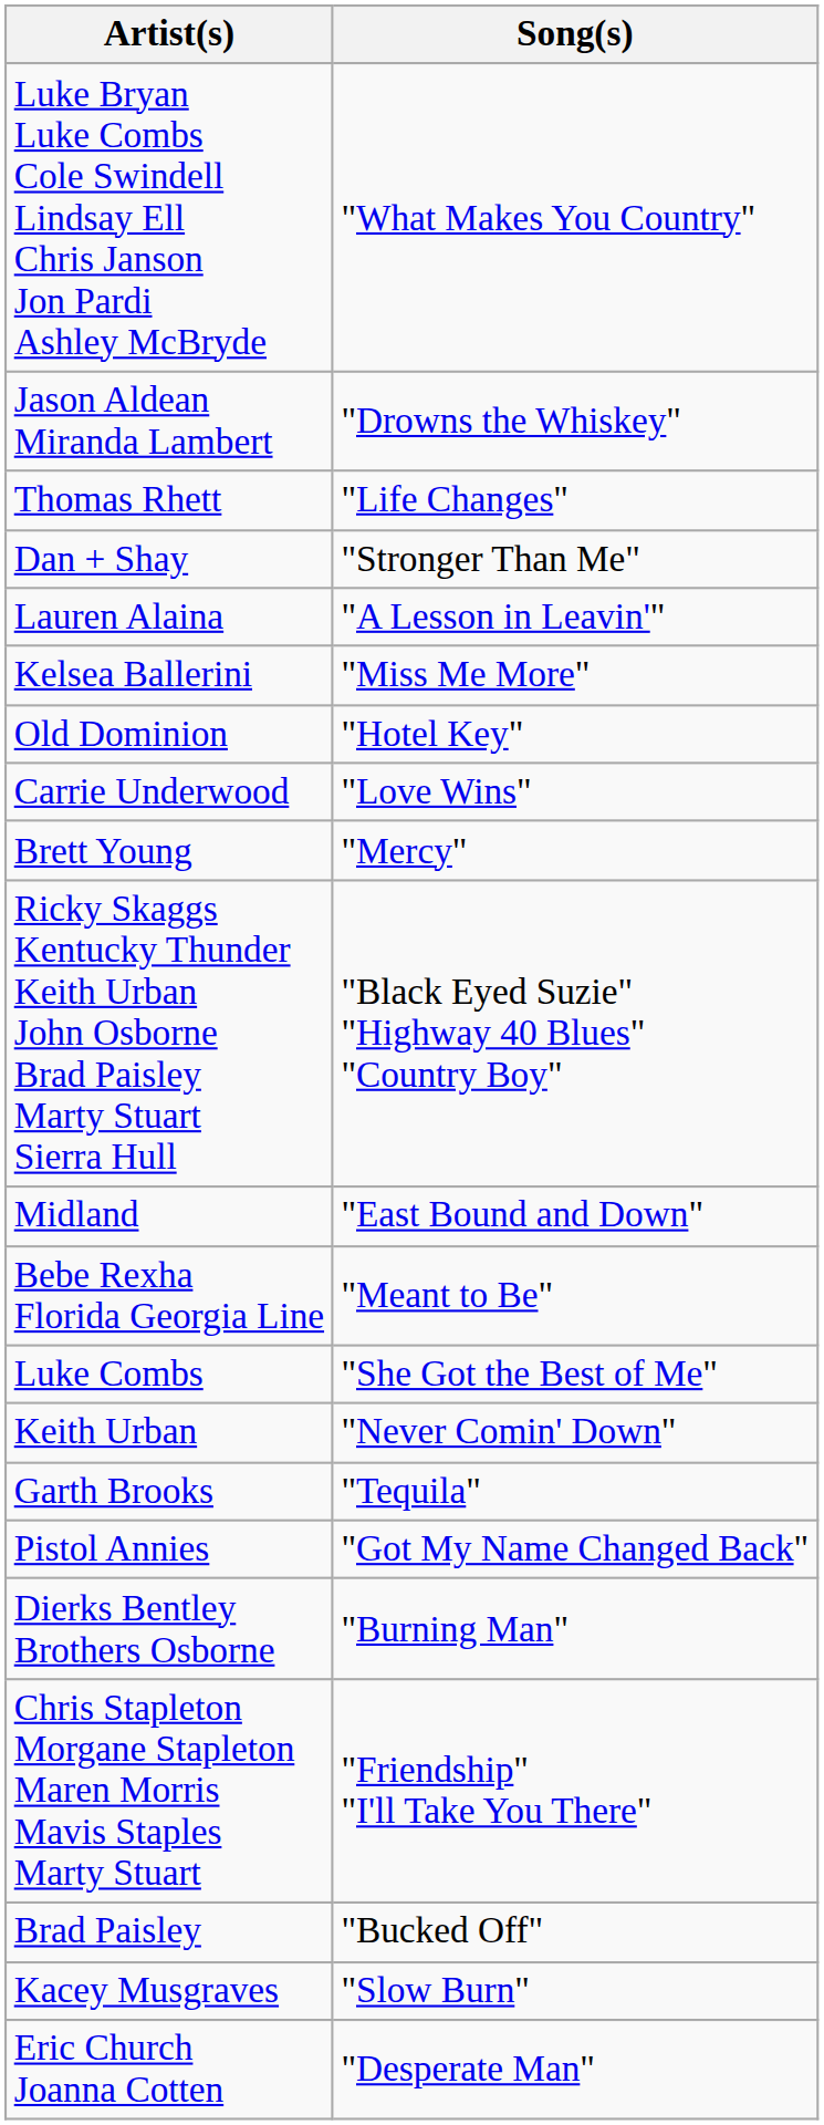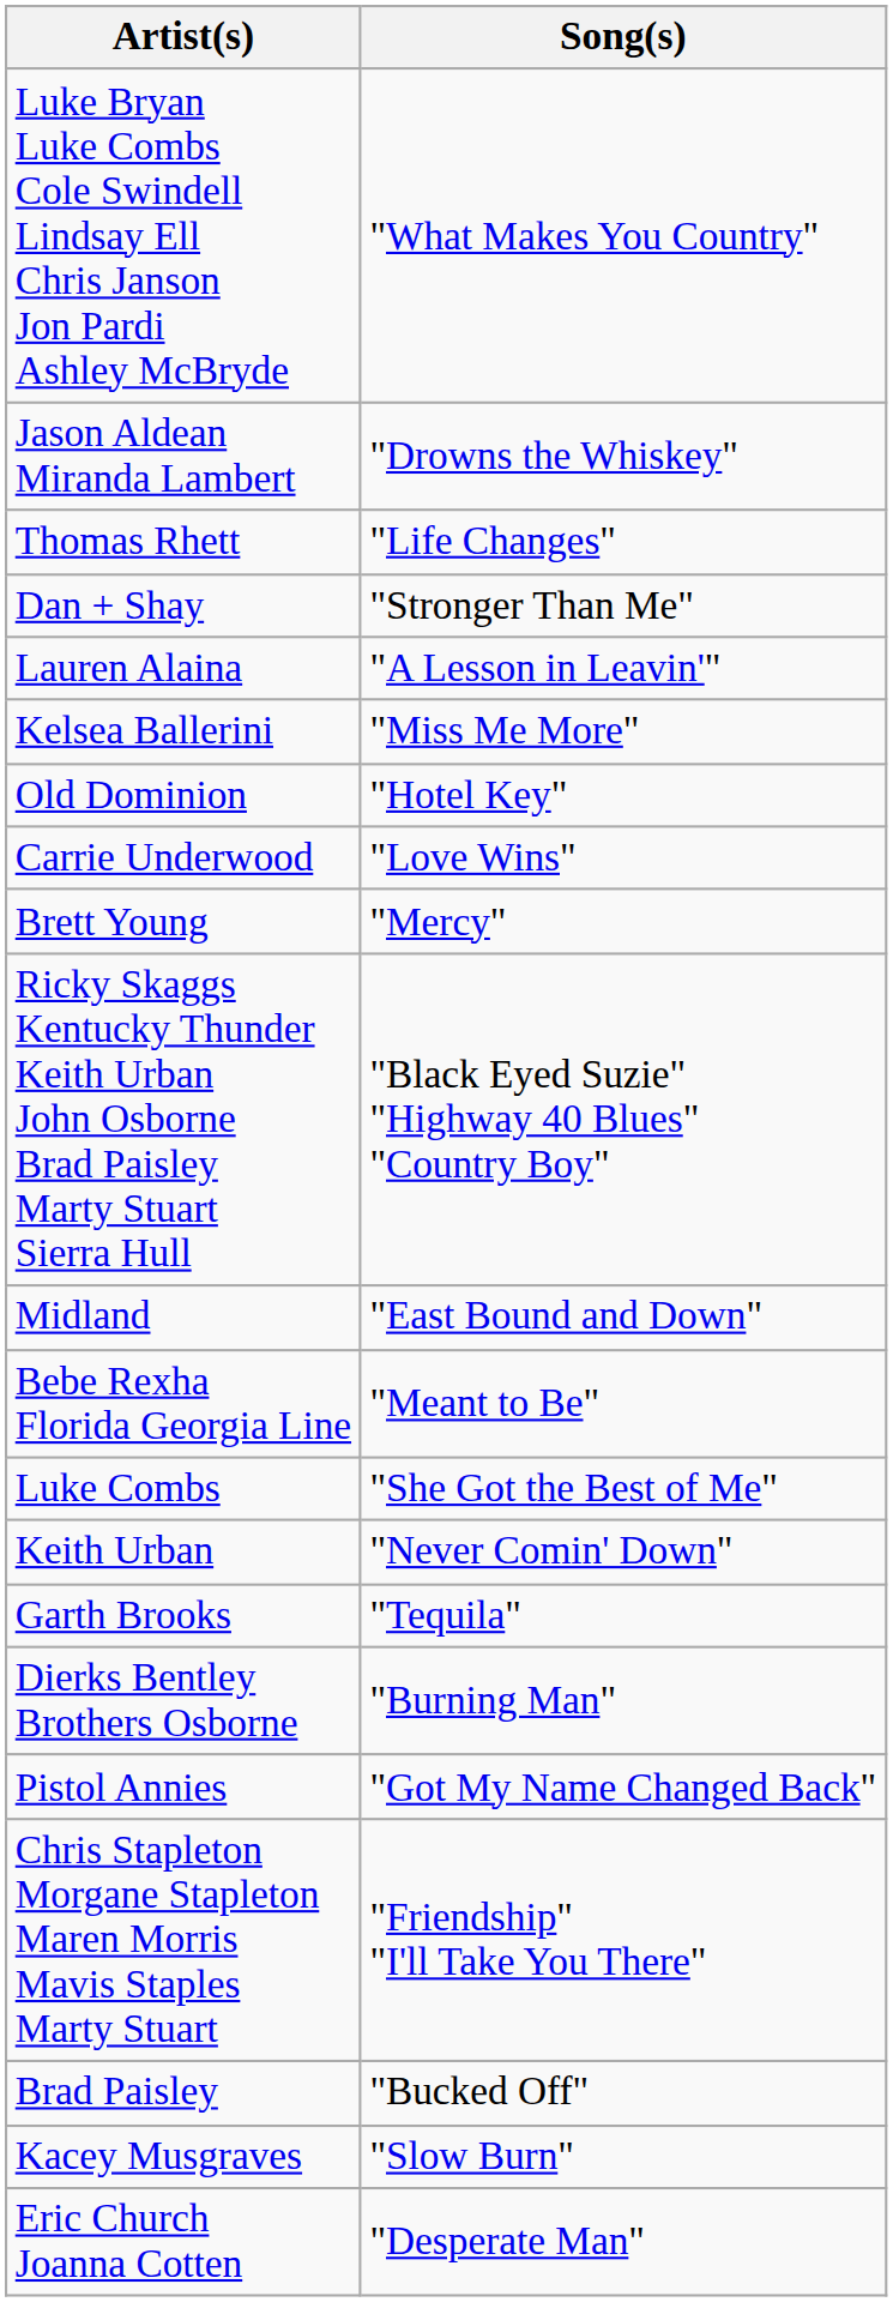 <table class="wikitable">
 <tr>
 <th>Artist(s)</th>
 <th>Song(s)</th>
 </tr>
 <tr>
 <td><a href='#'>Luke Bryan</a><br><a href='#'>Luke Combs</a><br><a href='#'>Cole Swindell</a><br><a href='#'>Lindsay Ell</a><br><a href='#'>Chris Janson</a><br><a href='#'>Jon Pardi</a><br><a href='#'>Ashley McBryde</a></td>
 <td>"<a href='#'>What Makes You Country</a>"</td>
 </tr>
 <tr>
 <td><a href='#'>Jason Aldean</a> <br> <a href='#'>Miranda Lambert</a></td>
 <td>"<a href='#'>Drowns the Whiskey</a>"</td>
 </tr>
 <tr>
 <td><a href='#'>Thomas Rhett</a></td>
 <td>"<a href='#'>Life Changes</a>"</td>
 </tr>
 <tr>
 <td><a href='#'>Dan + Shay</a></td>
 <td>"Stronger Than Me"</td>
 </tr>
 <tr>
 <td><a href='#'>Lauren Alaina</a></td>
 <td>"<a href='#'>A Lesson in Leavin'</a>"</td>
 </tr>
 <tr>
 <td><a href='#'>Kelsea Ballerini</a></td>
 <td>"<a href='#'>Miss Me More</a>"</td>
 </tr>
 <tr>
 <td><a href='#'>Old Dominion</a></td>
 <td>"<a href='#'>Hotel Key</a>"</td>
 </tr>
 <tr>
 <td><a href='#'>Carrie Underwood</a></td>
 <td>"<a href='#'>Love Wins</a>"</td>
 </tr>
 <tr>
 <td><a href='#'>Brett Young</a></td>
 <td>"<a href='#'>Mercy</a>"</td>
 </tr>
 <tr>
 <td><a href='#'>Ricky Skaggs</a> <br> <a href='#'>Kentucky Thunder</a> <br> <a href='#'>Keith Urban</a> <br> <a href='#'>John Osborne</a> <br> <a href='#'>Brad Paisley</a> <br> <a href='#'>Marty Stuart</a> <br> <a href='#'>Sierra Hull</a> <br> </td>
 <td>"Black Eyed Suzie" <br> "<a href='#'>Highway 40 Blues</a>" <br> "<a href='#'>Country Boy</a>"</td>
 </tr>
 <tr>
 <td><a href='#'>Midland</a></td>
 <td>"<a href='#'>East Bound and Down</a>"</td>
 </tr>
 <tr>
 <td><a href='#'>Bebe Rexha</a> <br> <a href='#'>Florida Georgia Line</a></td>
 <td>"<a href='#'>Meant to Be</a>"</td>
 </tr>
 <tr>
 <td><a href='#'>Luke Combs</a></td>
 <td>"<a href='#'>She Got the Best of Me</a>"</td>
 </tr>
 <tr>
 <td><a href='#'>Keith Urban</a></td>
 <td>"<a href='#'>Never Comin' Down</a>"</td>
 </tr>
 <tr>
 <td><a href='#'>Garth Brooks</a></td>
 <td>"<a href='#'>Tequila</a>"</td>
 </tr>
 <tr>
+<td><a href='#'>Dierks Bentley</a> <br> <a href='#'>Brothers Osborne</a></td>
+<td>"<a href='#'>Burning Man</a>"</td>
+</tr>
+<tr>
 <td><a href='#'>Pistol Annies</a></td>
 <td>"<a href='#'>Got My Name Changed Back</a>"</td>
-</tr>
-<tr>
-<td><a href='#'>Dierks Bentley</a> <br> <a href='#'>Brothers Osborne</a></td>
-<td>"<a href='#'>Burning Man</a>"</td>
 </tr>
 <tr>
 <td><a href='#'>Chris Stapleton</a> <br> <a href='#'>Morgane Stapleton</a> <br> <a href='#'>Maren Morris</a> <br> <a href='#'>Mavis Staples</a> <br> <a href='#'>Marty Stuart</a></td>
 <td>"<a href='#'>Friendship</a>" <br> "<a href='#'>I'll Take You There</a>"</td>
 </tr>
 <tr>
 <td><a href='#'>Brad Paisley</a></td>
 <td>"Bucked Off"</td>
 </tr>
 <tr>
 <td><a href='#'>Kacey Musgraves</a></td>
 <td>"<a href='#'>Slow Burn</a>"</td>
 </tr>
 <tr>
 <td><a href='#'>Eric Church</a> <br> <a href='#'>Joanna Cotten</a></td>
 <td>"<a href='#'>Desperate Man</a>"</td>
 </tr>
 </table>
